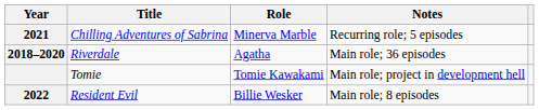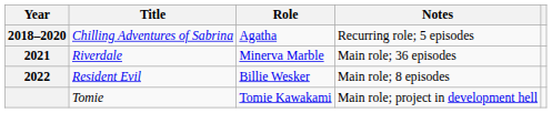 <table class="wikitable plainrowheaders sortable">
 <tr>
 <th scope="col">Year</th>
 <th scope="col">Title</th>
 <th scope="col">Role</th>
 <th scope="col" class="unsortable">Notes</th>
 <th scope="col" class="unsortable"></th>
 </tr>
 <tr>
-<th scope="row">2021</th>
+<th scope="row">2018–2020</th>
 <td><em><a href='#'>Chilling Adventures of Sabrina</a></em></td>
-<td><a href='#'>Minerva Marble</a></td>
+<td><a href='#'>Agatha</a></td>
 <td>Recurring role; 5 episodes</td>
 <td style="text-align:center;"></td>
 </tr>
 <tr>
-<th scope="row">2018–2020</th>
+<th scope="row">2021</th>
 <td><em><a href='#'>Riverdale</a></em></td>
-<td><a href='#'>Agatha</a></td>
+<td><a href='#'>Minerva Marble</a></td>
 <td>Main role; 36 episodes</td>
+<td style="text-align:center;"></td>
+</tr>
+<tr>
+<th scope="row">2022</th>
+<td><em><a href='#'>Resident Evil</a></em></td>
+<td><a href='#'>Billie Wesker</a></td>
+<td>Main role; 8 episodes</td>
 <td style="text-align:center;"></td>
 </tr>
 <tr>
 <th scope="row"></th>
 <td><em>Tomie</em></td>
 <td><a href='#'>Tomie Kawakami</a></td>
 <td>Main role; project in <a href='#'>development hell</a></td>
 <td style="text-align:center;"></td>
 </tr>
-<tr>
-<th scope="row">2022</th>
-<td><em><a href='#'>Resident Evil</a></em></td>
-<td><a href='#'>Billie Wesker</a></td>
-<td>Main role; 8 episodes</td>
-<td style="text-align:center;"></td>
-</tr>
 </table>
